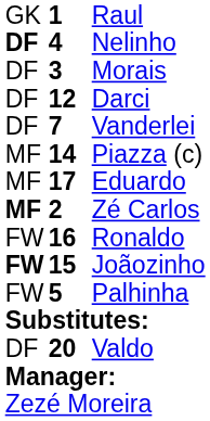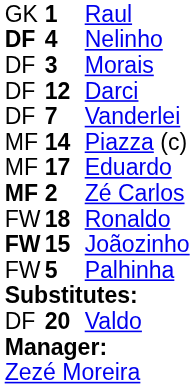 <table style="font-size:90%; margin:0.2em auto;" cellspacing="0" cellpadding="0">
 <tr>
 <th width="25"></th>
 <th width="25"></th>
 </tr>
 <tr>
 <td>GK</td>
 <td><strong>1</strong></td>
 <td> <a href='#'>Raul</a></td>
 </tr>
 <tr>
 <td><strong>DF</strong></td>
 <td><strong>4</strong></td>
 <td> <a href='#'>Nelinho</a></td>
 </tr>
 <tr>
 <td>DF</td>
 <td><strong>3</strong></td>
 <td> <a href='#'>Morais</a></td>
 </tr>
 <tr>
 <td>DF</td>
 <td><strong>12</strong></td>
 <td> <a href='#'>Darci</a></td>
 </tr>
 <tr>
 <td>DF</td>
 <td><strong>7</strong></td>
 <td> <a href='#'>Vanderlei</a></td>
 </tr>
 <tr>
 <td>MF</td>
 <td><strong>14</strong></td>
 <td> <a href='#'>Piazza</a>  (c)</td>
 <td></td>
 <td></td>
 </tr>
 <tr>
 <td>MF</td>
 <td><strong>17</strong></td>
 <td> <a href='#'>Eduardo</a></td>
 </tr>
 <tr>
 <td><strong>MF</strong></td>
 <td><strong>2</strong></td>
 <td> <a href='#'>Zé Carlos</a></td>
 </tr>
 <tr>
 <td>FW</td>
-<td><strong>16</strong></td>
+<td><strong>18</strong></td>
 <td> <a href='#'>Ronaldo</a></td>
 <td></td>
 </tr>
 <tr>
 <td><strong>FW</strong></td>
 <td><strong>15</strong></td>
 <td> <a href='#'>Joãozinho</a></td>
 </tr>
 <tr>
 <td>FW</td>
 <td><strong>5</strong></td>
 <td> <a href='#'>Palhinha</a></td>
 </tr>
 <tr>
 <td colspan=3><strong>Substitutes:</strong></td>
 </tr>
 <tr>
 <td>DF</td>
 <td><strong>20</strong></td>
 <td> <a href='#'>Valdo</a></td>
 <td></td>
 <td></td>
 </tr>
 <tr>
 <td colspan=3><strong>Manager:</strong></td>
 </tr>
 <tr>
 <td colspan=4> <a href='#'>Zezé Moreira</a></td>
 </tr>
 </table>
